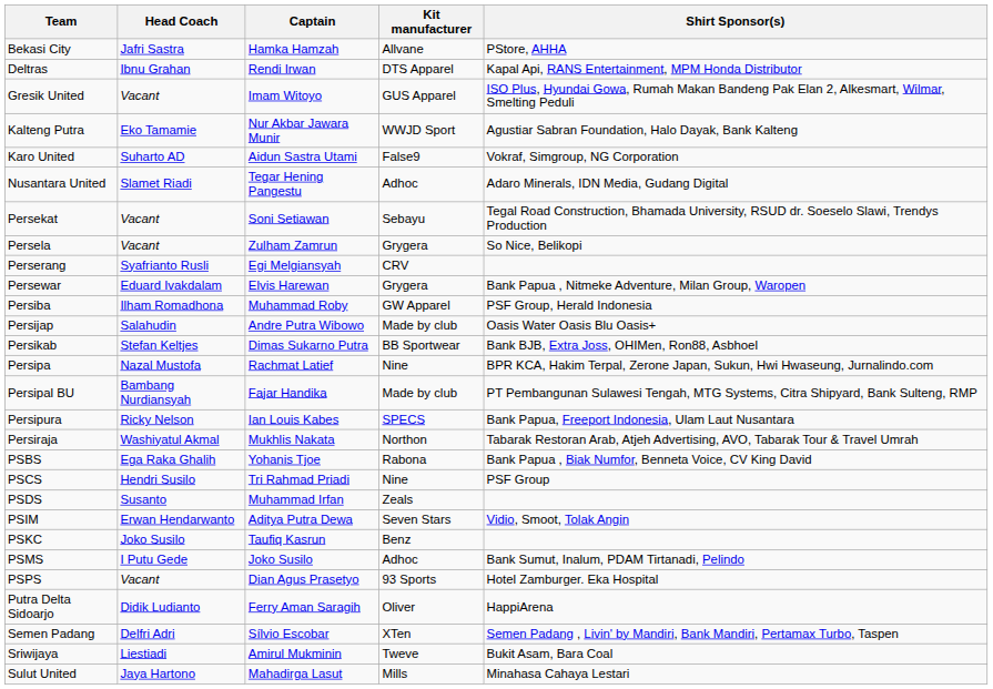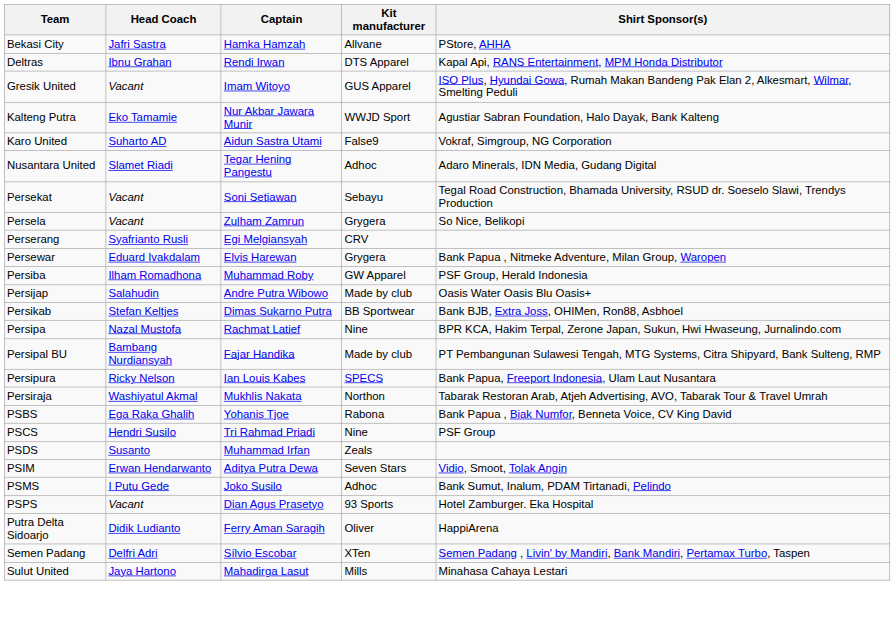 <table class="wikitable sortable">
 <tr>
 <th>Team</th>
 <th>Head Coach</th>
 <th>Captain</th>
 <th class="nowrap">Kit manufacturer</th>
 <th class=unsortable>Shirt Sponsor(s)</th>
 </tr>
 <tr>
 <td class="nowrap">Bekasi City</td>
 <td class="nowrap"> <a href='#'>Jafri Sastra</a></td>
 <td class="nowrap"> <a href='#'>Hamka Hamzah</a></td>
 <td class="nowrap"> Allvane</td>
 <td>PStore, <a href='#'>AHHA</a></td>
 </tr>
 <tr>
 <td class="nowrap">Deltras</td>
 <td class="nowrap"> <a href='#'>Ibnu Grahan</a></td>
 <td class="nowrap"> <a href='#'>Rendi Irwan</a></td>
 <td class="nowrap"> DTS Apparel</td>
 <td>Kapal Api, <a href='#'>RANS Entertainment</a>, <a href='#'>MPM Honda Distributor</a></td>
 </tr>
 <tr>
 <td class="nowrap">Gresik United</td>
 <td class="nowrap"><em>Vacant</em></td>
 <td class="nowrap"> <a href='#'>Imam Witoyo</a></td>
 <td class="nowrap"> GUS Apparel</td>
 <td><a href='#'>ISO Plus</a>, <a href='#'>Hyundai Gowa</a>, Rumah Makan Bandeng Pak Elan 2, Alkesmart, <a href='#'>Wilmar</a>, Smelting Peduli</td>
 </tr>
 <tr>
 <td class="nowrap">Kalteng Putra</td>
 <td class="nowrap"> <a href='#'>Eko Tamamie</a></td>
 <td class="nowrap"> <a href='#'>Nur Akbar Jawara Munir</a></td>
 <td class="nowrap"> WWJD Sport</td>
 <td>Agustiar Sabran Foundation, Halo Dayak, Bank Kalteng</td>
 </tr>
 <tr>
 <td class="nowrap">Karo United</td>
 <td class="nowrap"> <a href='#'>Suharto AD</a></td>
 <td class="nowrap"> <a href='#'>Aidun Sastra Utami</a></td>
 <td class="nowrap"> False9</td>
 <td>Vokraf, Simgroup, NG Corporation</td>
 </tr>
 <tr>
 <td class="nowrap">Nusantara United</td>
 <td class="nowrap"> <a href='#'>Slamet Riadi</a></td>
 <td class="nowrap"> <a href='#'>Tegar Hening Pangestu</a></td>
 <td class="nowrap"> Adhoc</td>
 <td>Adaro Minerals, IDN Media, Gudang Digital</td>
 </tr>
 <tr>
 <td class="nowrap">Persekat</td>
 <td class="nowrap"><em>Vacant</em></td>
 <td class="nowrap"> <a href='#'>Soni Setiawan</a></td>
 <td class="nowrap"> Sebayu</td>
 <td>Tegal Road Construction, Bhamada University, RSUD dr. Soeselo Slawi, Trendys Production</td>
 </tr>
 <tr>
 <td class="nowrap">Persela</td>
 <td class="nowrap"><em>Vacant</em></td>
 <td class="nowrap"> <a href='#'>Zulham Zamrun</a></td>
 <td class="nowrap"> Grygera</td>
 <td>So Nice, Belikopi</td>
 </tr>
 <tr>
 <td class="nowrap">Perserang</td>
 <td class="nowrap"> <a href='#'>Syafrianto Rusli</a></td>
 <td class="nowrap"> <a href='#'>Egi Melgiansyah</a></td>
 <td class="nowrap"> CRV</td>
 </tr>
 <tr>
 <td class="nowrap">Persewar</td>
 <td class="nowrap"> <a href='#'>Eduard Ivakdalam</a></td>
 <td class="nowrap"> <a href='#'>Elvis Harewan</a></td>
 <td class="nowrap"> Grygera</td>
 <td>Bank Papua , Nitmeke Adventure, Milan Group, <a href='#'>Waropen</a></td>
 </tr>
 <tr>
 <td class="nowrap">Persiba</td>
 <td class="nowrap"> <a href='#'>Ilham Romadhona</a></td>
 <td class="nowrap"> <a href='#'>Muhammad Roby</a></td>
 <td class="nowrap"> GW Apparel</td>
 <td>PSF Group, Herald Indonesia</td>
 </tr>
 <tr>
 <td class="nowrap">Persijap</td>
 <td class="nowrap"> <a href='#'>Salahudin</a></td>
 <td class="nowrap"> <a href='#'>Andre Putra Wibowo</a></td>
 <td class="nowrap"> Made by club</td>
 <td>Oasis Water   Oasis Blu Oasis+ </td>
 </tr>
 <tr>
 <td class="nowrap">Persikab</td>
 <td class="nowrap"> <a href='#'>Stefan Keltjes</a></td>
 <td class="nowrap"> <a href='#'>Dimas Sukarno Putra</a></td>
 <td class="nowrap"> BB Sportwear</td>
 <td>Bank BJB, <a href='#'>Extra Joss</a>, OHIMen, Ron88, Asbhoel</td>
 </tr>
 <tr>
 <td class="nowrap">Persipa</td>
 <td class="nowrap"> <a href='#'>Nazal Mustofa</a></td>
 <td class="nowrap"> <a href='#'>Rachmat Latief</a></td>
 <td class="nowrap"> Nine</td>
 <td>BPR KCA, Hakim Terpal, Zerone Japan, Sukun, Hwi Hwaseung, Jurnalindo.com</td>
 </tr>
 <tr>
 <td class="nowrap">Persipal BU</td>
 <td class="nowrap"> <a href='#'>Bambang Nurdiansyah</a></td>
 <td class="nowrap"> <a href='#'>Fajar Handika</a></td>
 <td class="nowrap"> Made by club</td>
 <td>PT Pembangunan Sulawesi Tengah, MTG Systems, Citra Shipyard, Bank Sulteng, RMP</td>
 </tr>
 <tr>
 <td class="nowrap">Persipura</td>
 <td class="nowrap"> <a href='#'>Ricky Nelson</a></td>
 <td class="nowrap"> <a href='#'>Ian Louis Kabes</a></td>
 <td class="nowrap"> <a href='#'>SPECS</a></td>
 <td>Bank Papua, <a href='#'>Freeport Indonesia</a>, Ulam Laut Nusantara</td>
 </tr>
 <tr>
 <td class="nowrap">Persiraja</td>
 <td class="nowrap"> <a href='#'>Washiyatul Akmal</a></td>
 <td class="nowrap"> <a href='#'>Mukhlis Nakata</a></td>
 <td class="nowrap"> Northon</td>
 <td>Tabarak Restoran Arab, Atjeh Advertising, AVO, Tabarak Tour & Travel Umrah</td>
 </tr>
 <tr>
 <td class="nowrap">PSBS</td>
 <td class="nowrap"> <a href='#'>Ega Raka Ghalih</a></td>
 <td class="nowrap"> <a href='#'>Yohanis Tjoe</a></td>
 <td class="nowrap"> Rabona</td>
 <td>Bank Papua , <a href='#'>Biak Numfor</a>, Benneta Voice, CV King David</td>
 </tr>
 <tr>
 <td class="nowrap">PSCS</td>
 <td class="nowrap"> <a href='#'>Hendri Susilo</a></td>
 <td class="nowrap"> <a href='#'>Tri Rahmad Priadi</a></td>
 <td class="nowrap"> Nine</td>
 <td>PSF Group</td>
 </tr>
 <tr>
 <td class="nowrap">PSDS</td>
 <td class="nowrap"> <a href='#'>Susanto</a></td>
 <td class="nowrap"> <a href='#'>Muhammad Irfan</a></td>
 <td class="nowrap"> Zeals</td>
 <td class="nowrap"></td>
 </tr>
 <tr>
 <td class="nowrap">PSIM</td>
 <td class="nowrap"> <a href='#'>Erwan Hendarwanto</a></td>
 <td class="nowrap"> <a href='#'>Aditya Putra Dewa</a></td>
 <td class="nowrap"> Seven Stars</td>
 <td><a href='#'>Vidio</a>, Smoot, <a href='#'>Tolak Angin</a></td>
 </tr>
 <tr>
-<td class="nowrap">PSKC</td>
-<td class="nowrap"> <a href='#'>Joko Susilo</a></td>
-<td class="nowrap"> <a href='#'>Taufiq Kasrun</a></td>
-<td class="nowrap"> Benz</td>
-<td class="nowrap"></td>
-</tr>
-<tr>
 <td class="nowrap">PSMS</td>
 <td class="nowrap"> <a href='#'>I Putu Gede</a></td>
 <td class="nowrap"> <a href='#'>Joko Susilo</a></td>
 <td class="nowrap"> Adhoc</td>
 <td>Bank Sumut, Inalum, PDAM Tirtanadi, <a href='#'>Pelindo</a></td>
 </tr>
 <tr>
 <td class="nowrap">PSPS</td>
 <td class="nowrap"><em>Vacant</em></td>
 <td class="nowrap"> <a href='#'>Dian Agus Prasetyo</a></td>
 <td class="nowrap"> 93 Sports</td>
 <td>Hotel Zamburger. Eka Hospital</td>
 </tr>
 <tr>
 <td class="nowrap">Putra Delta Sidoarjo</td>
 <td class="nowrap"> <a href='#'>Didik Ludianto</a></td>
 <td class="nowrap"> <a href='#'>Ferry Aman Saragih</a></td>
 <td class="nowrap"> Oliver</td>
 <td>HappiArena </td>
 </tr>
 <tr>
 <td class="nowrap">Semen Padang</td>
 <td class="nowrap"> <a href='#'>Delfri Adri</a></td>
 <td class="nowrap"> <a href='#'>Sílvio Escobar</a></td>
 <td class="nowrap"> XTen</td>
 <td><a href='#'>Semen Padang</a> , <a href='#'>Livin' by Mandiri</a>, <a href='#'>Bank Mandiri</a>, <a href='#'>Pertamax Turbo</a>, Taspen</td>
 </tr>
 <tr>
-<td class="nowrap">Sriwijaya</td>
-<td class="nowrap"> <a href='#'>Liestiadi</a></td>
-<td class="nowrap"> <a href='#'>Amirul Mukminin</a></td>
-<td class="nowrap"> Tweve</td>
-<td>Bukit Asam, Bara Coal</td>
-</tr>
-<tr>
 <td class="nowrap">Sulut United</td>
 <td class="nowrap"> <a href='#'>Jaya Hartono</a></td>
 <td class="nowrap"> <a href='#'>Mahadirga Lasut</a></td>
 <td class="nowrap"> Mills</td>
 <td>Minahasa Cahaya Lestari</td>
 </tr>
 </table>
